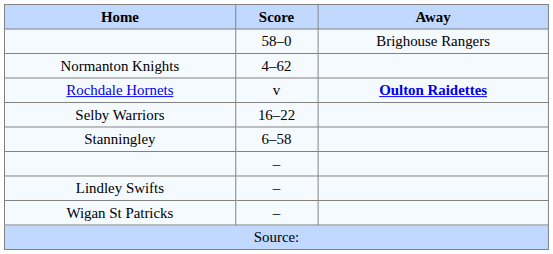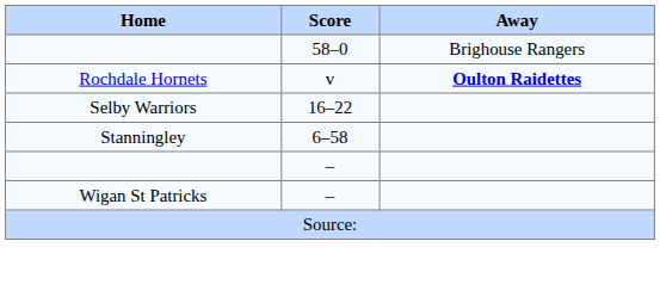 <table border=1 style="border-collapse:collapse; font-size:95%; text-align:center;" cellpadding=3 cellspacing=0 width=44%>
 <tr bgcolor=#C1D8FF>
 <th width=19%>Home</th>
 <th width=6%>Score</th>
 <th width=19%>Away</th>
 </tr>
 <tr bgcolor=#F5FAFF>
 <td></td>
 <td>58–0</td>
 <td>Brighouse Rangers</td>
-</tr>
-<tr bgcolor=#F5FAFF>
-<td>Normanton Knights</td>
-<td>4–62</td>
-<td></td>
 </tr>
 <tr bgcolor=#F5FAFF>
 <td><a href='#'>Rochdale Hornets</a></td>
 <td>v</td>
 <td><strong><a href='#'>Oulton Raidettes</a></strong></td>
 </tr>
 <tr bgcolor=#F5FAFF>
 <td>Selby Warriors</td>
 <td>16–22</td>
 <td></td>
 </tr>
 <tr bgcolor=#F5FAFF>
 <td>Stanningley</td>
 <td>6–58</td>
 <td></td>
 </tr>
 <tr bgcolor=#F5FAFF>
 <td></td>
 <td>–</td>
 <td></td>
 </tr>
 <tr bgcolor=#F5FAFF>
-<td>Lindley Swifts</td>
-<td>–</td>
-<td></td>
-</tr>
-<tr bgcolor=#F5FAFF>
 <td>Wigan St Patricks</td>
 <td>–</td>
 <td></td>
 </tr>
 <tr bgcolor=#C1D8FF>
 <td colspan=3>Source:</td>
 </tr>
 </table>
